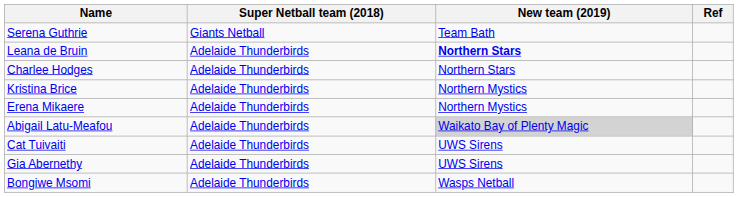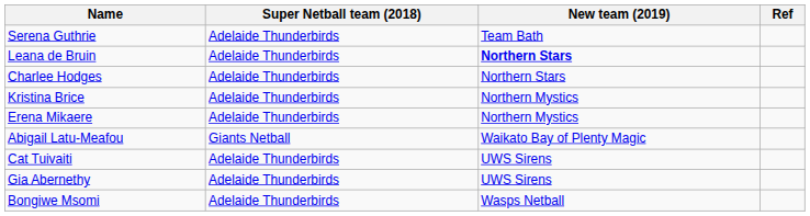 <table class="wikitable sortable" style="width:78%; text-align:center; text-align:left;">
 <tr>
 <th>Name</th>
 <th>Super Netball team (2018)</th>
 <th>New team (2019)</th>
 <th>Ref</th>
 </tr>
 <tr>
 <td> <a href='#'>Serena Guthrie</a></td>
-<td><a href='#'>Giants Netball</a></td>
+<td><a href='#'>Adelaide Thunderbirds</a></td>
 <td> <a href='#'>Team Bath</a></td>
 <td></td>
 </tr>
 <tr>
 <td> <a href='#'>Leana de Bruin</a></td>
 <td><a href='#'>Adelaide Thunderbirds</a></td>
 <td><strong> <a href='#'>Northern Stars</a></strong></td>
 <td></td>
 </tr>
 <tr>
 <td> <a href='#'>Charlee Hodges</a></td>
 <td><a href='#'>Adelaide Thunderbirds</a></td>
 <td> <a href='#'>Northern Stars</a></td>
 <td></td>
 </tr>
 <tr>
 <td> <a href='#'>Kristina Brice</a></td>
 <td><a href='#'>Adelaide Thunderbirds</a></td>
 <td> <a href='#'>Northern Mystics</a></td>
 <td></td>
 </tr>
 <tr>
 <td> <a href='#'>Erena Mikaere</a></td>
 <td><a href='#'>Adelaide Thunderbirds</a></td>
 <td> <a href='#'>Northern Mystics</a></td>
 <td></td>
 </tr>
 <tr>
 <td> <a href='#'>Abigail Latu-Meafou</a></td>
-<td><a href='#'>Adelaide Thunderbirds</a></td>
-<td style="background: lightgrey;"> <a href='#'>Waikato Bay of Plenty Magic</a></td>
+<td><a href='#'>Giants Netball</a></td>
+<td> <a href='#'>Waikato Bay of Plenty Magic</a></td>
 <td></td>
 </tr>
 <tr>
 <td> <a href='#'>Cat Tuivaiti</a></td>
 <td><a href='#'>Adelaide Thunderbirds</a></td>
 <td> <a href='#'>UWS Sirens</a></td>
 <td></td>
 </tr>
 <tr>
 <td> <a href='#'>Gia Abernethy</a></td>
 <td><a href='#'>Adelaide Thunderbirds</a></td>
 <td> <a href='#'>UWS Sirens</a></td>
 <td></td>
 </tr>
 <tr>
 <td> <a href='#'>Bongiwe Msomi</a></td>
 <td><a href='#'>Adelaide Thunderbirds</a></td>
 <td> <a href='#'>Wasps Netball</a></td>
 <td></td>
 </tr>
 </table>
